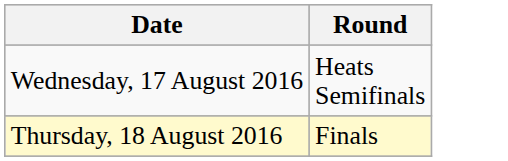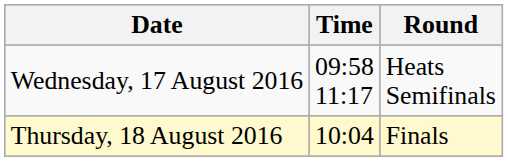 <table class="wikitable">
 <tr>
 <th>Date</th>
+<th>Time</th>
 <th>Round</th>
 </tr>
 <tr>
 <td>Wednesday, 17 August 2016</td>
+<td>09:58<br>11:17</td>
 <td>Heats<br>Semifinals</td>
 </tr>
 <tr>
 <td style=background:lemonchiffon>Thursday, 18 August 2016</td>
+<td style=background:lemonchiffon>10:04</td>
 <td style=background:lemonchiffon>Finals</td>
 </tr>
 </table>
